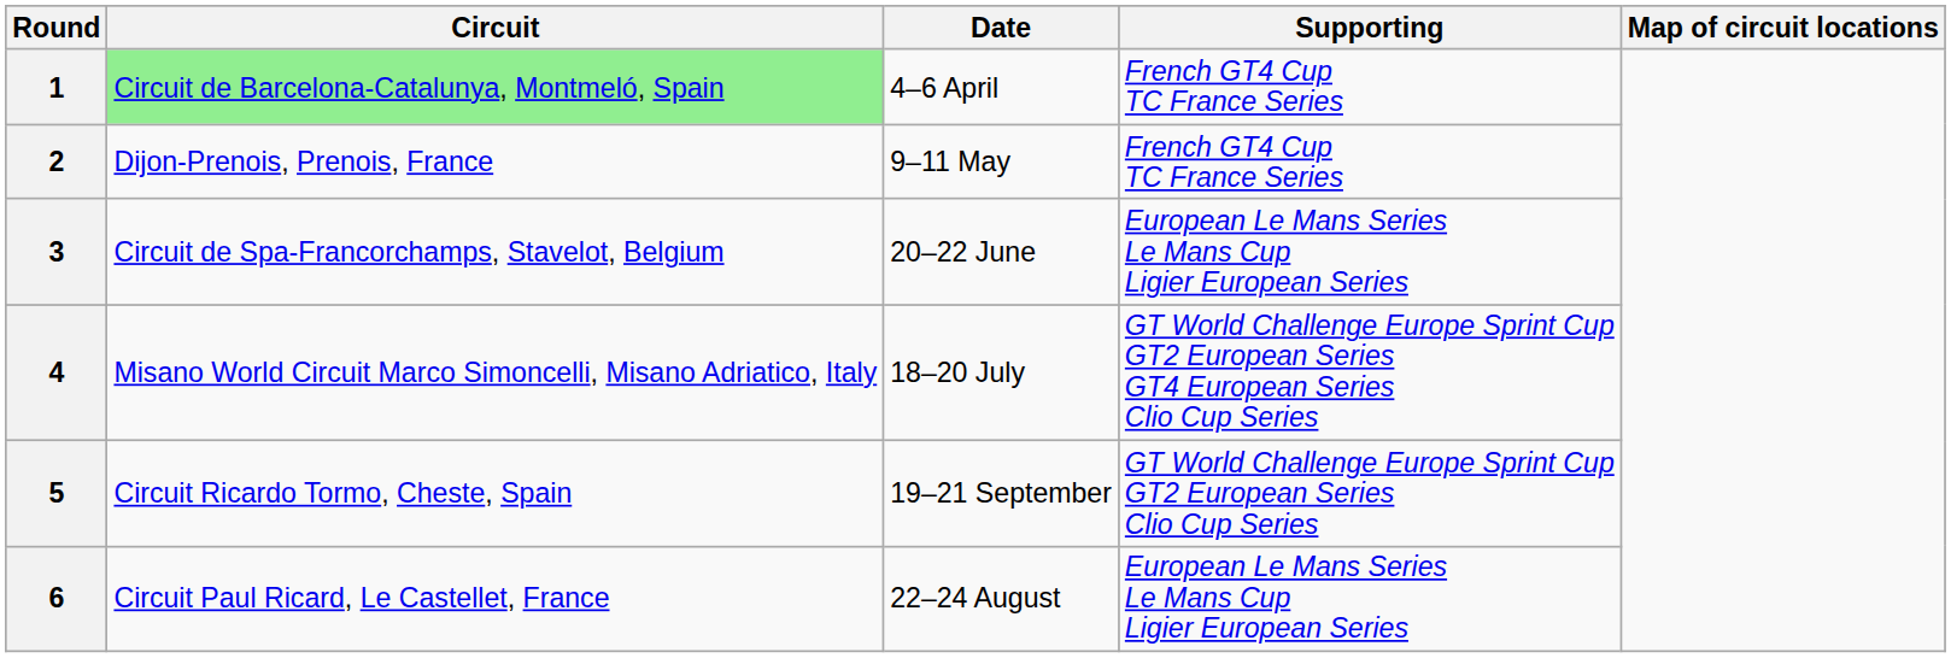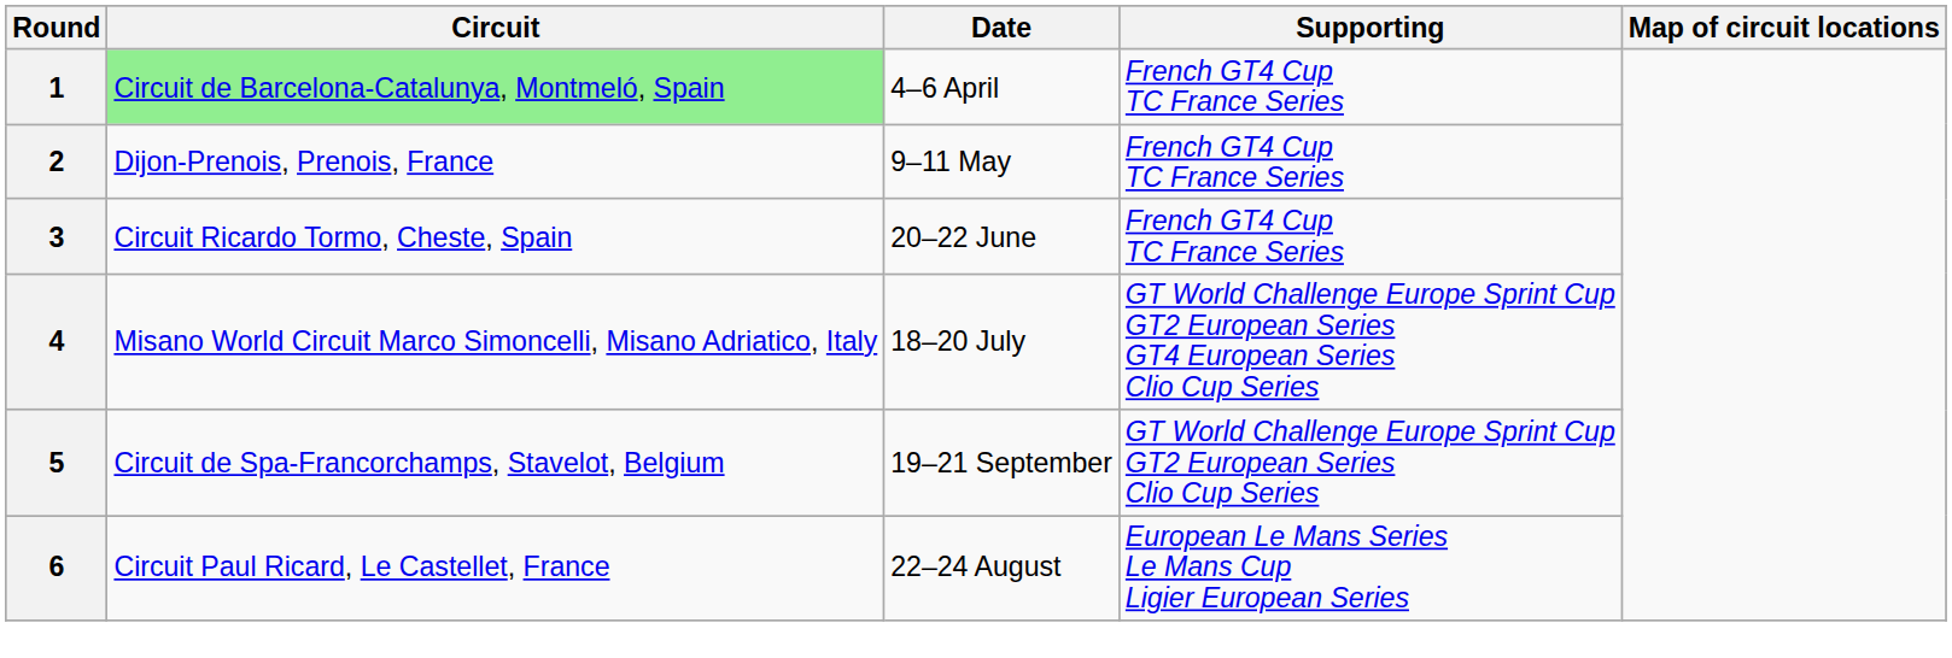 <table class="wikitable" style="font-size: 85%;">
 <tr>
 <th>Round</th>
 <th>Circuit</th>
 <th>Date</th>
 <th>Supporting</th>
 <th>Map of circuit locations</th>
 </tr>
 <tr>
 <th>1</th>
 <td style="background: lightgreen;"> <a href='#'>Circuit de Barcelona-Catalunya</a>, <a href='#'>Montmeló</a>, <a href='#'>Spain</a></td>
 <td>4–6 April</td>
 <td><em><a href='#'>French GT4 Cup</a><br><a href='#'>TC France Series</a></em></td>
 <td rowspan="6"></td>
 </tr>
 <tr>
 <th>2</th>
 <td> <a href='#'>Dijon-Prenois</a>, <a href='#'>Prenois</a>, <a href='#'>France</a></td>
 <td>9–11 May</td>
 <td><em><a href='#'>French GT4 Cup</a><br><a href='#'>TC France Series</a></em></td>
 </tr>
 <tr>
 <th>3</th>
-<td> <a href='#'>Circuit de Spa-Francorchamps</a>, <a href='#'>Stavelot</a>, <a href='#'>Belgium</a></td>
+<td> <a href='#'>Circuit Ricardo Tormo</a>, <a href='#'>Cheste</a>, <a href='#'>Spain</a></td>
 <td>20–22 June</td>
-<td><em><a href='#'>European Le Mans Series</a><br><a href='#'>Le Mans Cup</a><br><a href='#'>Ligier European Series</a></em></td>
+<td><em><a href='#'>French GT4 Cup</a><br><a href='#'>TC France Series</a></em></td>
 </tr>
 <tr>
 <th>4</th>
 <td> <a href='#'>Misano World Circuit Marco Simoncelli</a>, <a href='#'>Misano Adriatico</a>, <a href='#'>Italy</a></td>
 <td>18–20 July</td>
 <td><em><a href='#'>GT World Challenge Europe Sprint Cup</a><br><a href='#'>GT2 European Series</a><br><a href='#'>GT4 European Series</a><br><a href='#'>Clio Cup Series</a></em></td>
 </tr>
 <tr>
 <th>5</th>
-<td> <a href='#'>Circuit Ricardo Tormo</a>, <a href='#'>Cheste</a>, <a href='#'>Spain</a></td>
+<td> <a href='#'>Circuit de Spa-Francorchamps</a>, <a href='#'>Stavelot</a>, <a href='#'>Belgium</a></td>
 <td>19–21 September</td>
 <td><em><a href='#'>GT World Challenge Europe Sprint Cup</a><br><a href='#'>GT2 European Series</a><br><a href='#'>Clio Cup Series</a></em></td>
 </tr>
 <tr>
 <th>6</th>
 <td> <a href='#'>Circuit Paul Ricard</a>, <a href='#'>Le Castellet</a>, <a href='#'>France</a></td>
 <td>22–24 August</td>
 <td><em><a href='#'>European Le Mans Series</a><br><a href='#'>Le Mans Cup</a><br><a href='#'>Ligier European Series</a></em></td>
 </tr>
 </table>
